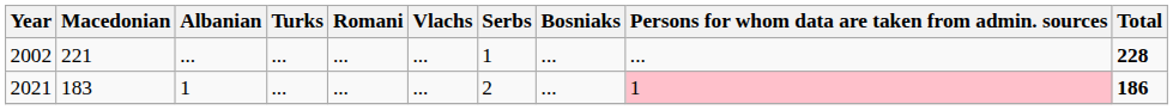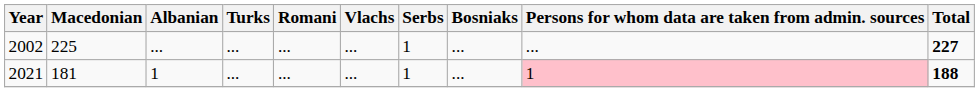 <table class="wikitable">
 <tr>
 <th>Year</th>
 <th>Macedonian</th>
 <th>Albanian</th>
 <th>Turks</th>
 <th>Romani</th>
 <th>Vlachs</th>
 <th>Serbs</th>
 <th>Bosniaks</th>
 <th><abbr>Persons for whom data are taken from admin. sources</abbr></th>
 <th>Total</th>
 </tr>
 <tr>
 <td>2002</td>
-<td>221</td>
+<td>225</td>
 <td>...</td>
 <td>...</td>
 <td>...</td>
 <td>...</td>
 <td>1</td>
 <td>...</td>
 <td>...</td>
-<td><strong>228</strong></td>
+<td><strong>227</strong></td>
 </tr>
 <tr>
 <td>2021</td>
-<td>183</td>
+<td>181</td>
 <td>1</td>
 <td>...</td>
 <td>...</td>
 <td>...</td>
-<td>2</td>
+<td>1</td>
 <td>...</td>
 <td style="background: pink;">1</td>
-<td><strong>186</strong></td>
+<td><strong>188</strong></td>
 </tr>
 <tr>
 </tr>
 </table>
